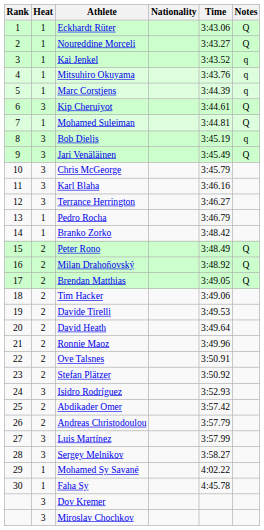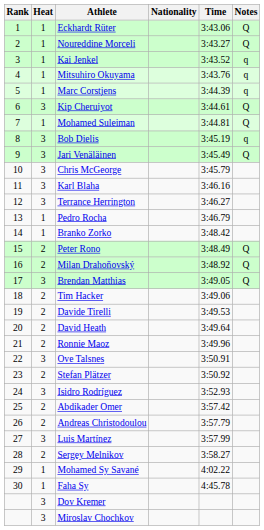 <table class="wikitable sortable" style="text-align:center;font-size:95%">
 <tr>
 <th>Rank</th>
 <th>Heat</th>
 <th>Athlete</th>
 <th>Nationality</th>
 <th>Time</th>
 <th>Notes</th>
 </tr>
 <tr bgcolor=ccffcc>
 <td>1</td>
 <td>1</td>
 <td align="left"><a href='#'>Eckhardt Rüter</a></td>
 <td align=left></td>
 <td>3:43.06</td>
 <td>Q</td>
 </tr>
 <tr bgcolor=ccffcc>
 <td>2</td>
 <td>1</td>
 <td align="left"><a href='#'>Noureddine Morceli</a></td>
 <td align=left></td>
 <td>3:43.27</td>
 <td>Q</td>
 </tr>
 <tr bgcolor=ccffcc>
 <td>3</td>
 <td>1</td>
 <td align="left"><a href='#'>Kai Jenkel</a></td>
 <td align=left></td>
 <td>3:43.52</td>
 <td>q</td>
 </tr>
 <tr bgcolor=ddffdd>
 <td>4</td>
 <td>1</td>
 <td align="left"><a href='#'>Mitsuhiro Okuyama</a></td>
 <td align=left></td>
 <td>3:43.76</td>
 <td>q</td>
 </tr>
 <tr bgcolor=ddffdd>
 <td>5</td>
 <td>1</td>
 <td align="left"><a href='#'>Marc Corstjens</a></td>
 <td align=left></td>
 <td>3:44.39</td>
 <td>q</td>
 </tr>
 <tr bgcolor=ccffcc>
 <td>6</td>
 <td>3</td>
 <td align="left"><a href='#'>Kip Cheruiyot</a></td>
 <td align=left></td>
 <td>3:44.61</td>
 <td>Q</td>
 </tr>
 <tr bgcolor=ddffdd>
 <td>7</td>
 <td>1</td>
 <td align="left"><a href='#'>Mohamed Suleiman</a></td>
 <td align=left></td>
 <td>3:44.81</td>
 <td>Q</td>
 </tr>
 <tr bgcolor=ccffcc>
 <td>8</td>
 <td>3</td>
 <td align="left"><a href='#'>Bob Dielis</a></td>
 <td align=left></td>
 <td>3:45.19</td>
 <td>q</td>
 </tr>
 <tr bgcolor=ccffcc>
 <td>9</td>
 <td>3</td>
 <td align="left"><a href='#'>Jari Venäläinen</a></td>
 <td align=left></td>
 <td>3:45.49</td>
 <td>Q</td>
 </tr>
 <tr>
 <td>10</td>
 <td>3</td>
 <td align="left"><a href='#'>Chris McGeorge</a></td>
 <td align=left></td>
 <td>3:45.79</td>
 <td></td>
 </tr>
 <tr>
 <td>11</td>
 <td>3</td>
 <td align="left"><a href='#'>Karl Blaha</a></td>
 <td align=left></td>
 <td>3:46.16</td>
 <td></td>
 </tr>
 <tr>
 <td>12</td>
 <td>3</td>
 <td align="left"><a href='#'>Terrance Herrington</a></td>
 <td align=left></td>
 <td>3:46.27</td>
 <td></td>
 </tr>
 <tr>
 <td>13</td>
 <td>1</td>
 <td align="left"><a href='#'>Pedro Rocha</a></td>
 <td align=left></td>
 <td>3:46.79</td>
 <td></td>
 </tr>
 <tr>
 <td>14</td>
 <td>1</td>
 <td align="left"><a href='#'>Branko Zorko</a></td>
 <td align=left></td>
 <td>3:48.42</td>
 <td></td>
 </tr>
 <tr bgcolor=ccffcc>
 <td>15</td>
 <td>2</td>
 <td align="left"><a href='#'>Peter Rono</a></td>
 <td align=left></td>
 <td>3:48.49</td>
 <td>Q</td>
 </tr>
 <tr bgcolor=ccffcc>
 <td>16</td>
 <td>2</td>
 <td align="left"><a href='#'>Milan Drahoňovský</a></td>
 <td align=left></td>
 <td>3:48.92</td>
 <td>Q</td>
 </tr>
 <tr bgcolor=ccffcc>
 <td>17</td>
-<td>2</td>
+<td>3</td>
 <td align="left"><a href='#'>Brendan Matthias</a></td>
 <td align=left></td>
 <td>3:49.05</td>
 <td>Q</td>
 </tr>
 <tr>
 <td>18</td>
 <td>2</td>
 <td align="left"><a href='#'>Tim Hacker</a></td>
 <td align=left></td>
 <td>3:49.06</td>
 <td></td>
 </tr>
 <tr>
 <td>19</td>
 <td>2</td>
 <td align="left"><a href='#'>Davide Tirelli</a></td>
 <td align=left></td>
 <td>3:49.53</td>
 <td></td>
 </tr>
 <tr>
 <td>20</td>
 <td>2</td>
 <td align="left"><a href='#'>David Heath</a></td>
 <td align=left></td>
 <td>3:49.64</td>
 <td></td>
 </tr>
 <tr>
 <td>21</td>
 <td>2</td>
 <td align="left"><a href='#'>Ronnie Maoz</a></td>
 <td align=left></td>
 <td>3:49.96</td>
 <td></td>
 </tr>
 <tr>
 <td>22</td>
-<td>2</td>
+<td>3</td>
 <td align="left"><a href='#'>Ove Talsnes</a></td>
 <td align=left></td>
 <td>3:50.91</td>
 <td></td>
 </tr>
 <tr>
 <td>23</td>
 <td>2</td>
 <td align="left"><a href='#'>Stefan Plätzer</a></td>
 <td align=left></td>
 <td>3:50.92</td>
 <td></td>
 </tr>
 <tr>
 <td>24</td>
 <td>3</td>
 <td align="left"><a href='#'>Isidro Rodríguez</a></td>
 <td align=left></td>
 <td>3:52.93</td>
 <td></td>
 </tr>
 <tr>
 <td>25</td>
 <td>2</td>
 <td align="left"><a href='#'>Abdikader Omer</a></td>
 <td align=left></td>
 <td>3:57.42</td>
 <td></td>
 </tr>
 <tr>
 <td>26</td>
 <td>2</td>
 <td align="left"><a href='#'>Andreas Christodoulou</a></td>
 <td align=left></td>
 <td>3:57.79</td>
 <td></td>
 </tr>
 <tr>
 <td>27</td>
 <td>3</td>
 <td align="left"><a href='#'>Luis Martínez</a></td>
 <td align=left></td>
 <td>3:57.99</td>
 <td></td>
 </tr>
 <tr>
 <td>28</td>
-<td>3</td>
+<td>2</td>
 <td align="left"><a href='#'>Sergey Melnikov</a></td>
 <td align=left></td>
 <td>3:58.27</td>
 <td></td>
 </tr>
 <tr>
 <td>29</td>
 <td>1</td>
 <td align="left"><a href='#'>Mohamed Sy Savané</a></td>
 <td align=left></td>
 <td>4:02.22</td>
 <td></td>
 </tr>
 <tr>
 <td>30</td>
 <td>1</td>
 <td align="left"><a href='#'>Faha Sy</a></td>
 <td align=left></td>
 <td>4:45.78</td>
 <td></td>
 </tr>
 <tr>
 <td></td>
 <td>3</td>
 <td align="left"><a href='#'>Dov Kremer</a></td>
 <td align=left></td>
 <td></td>
 <td></td>
 </tr>
 <tr>
 <td></td>
 <td>3</td>
 <td align="left"><a href='#'>Miroslav Chochkov</a></td>
 <td align=left></td>
 <td></td>
 <td></td>
 </tr>
 </table>
